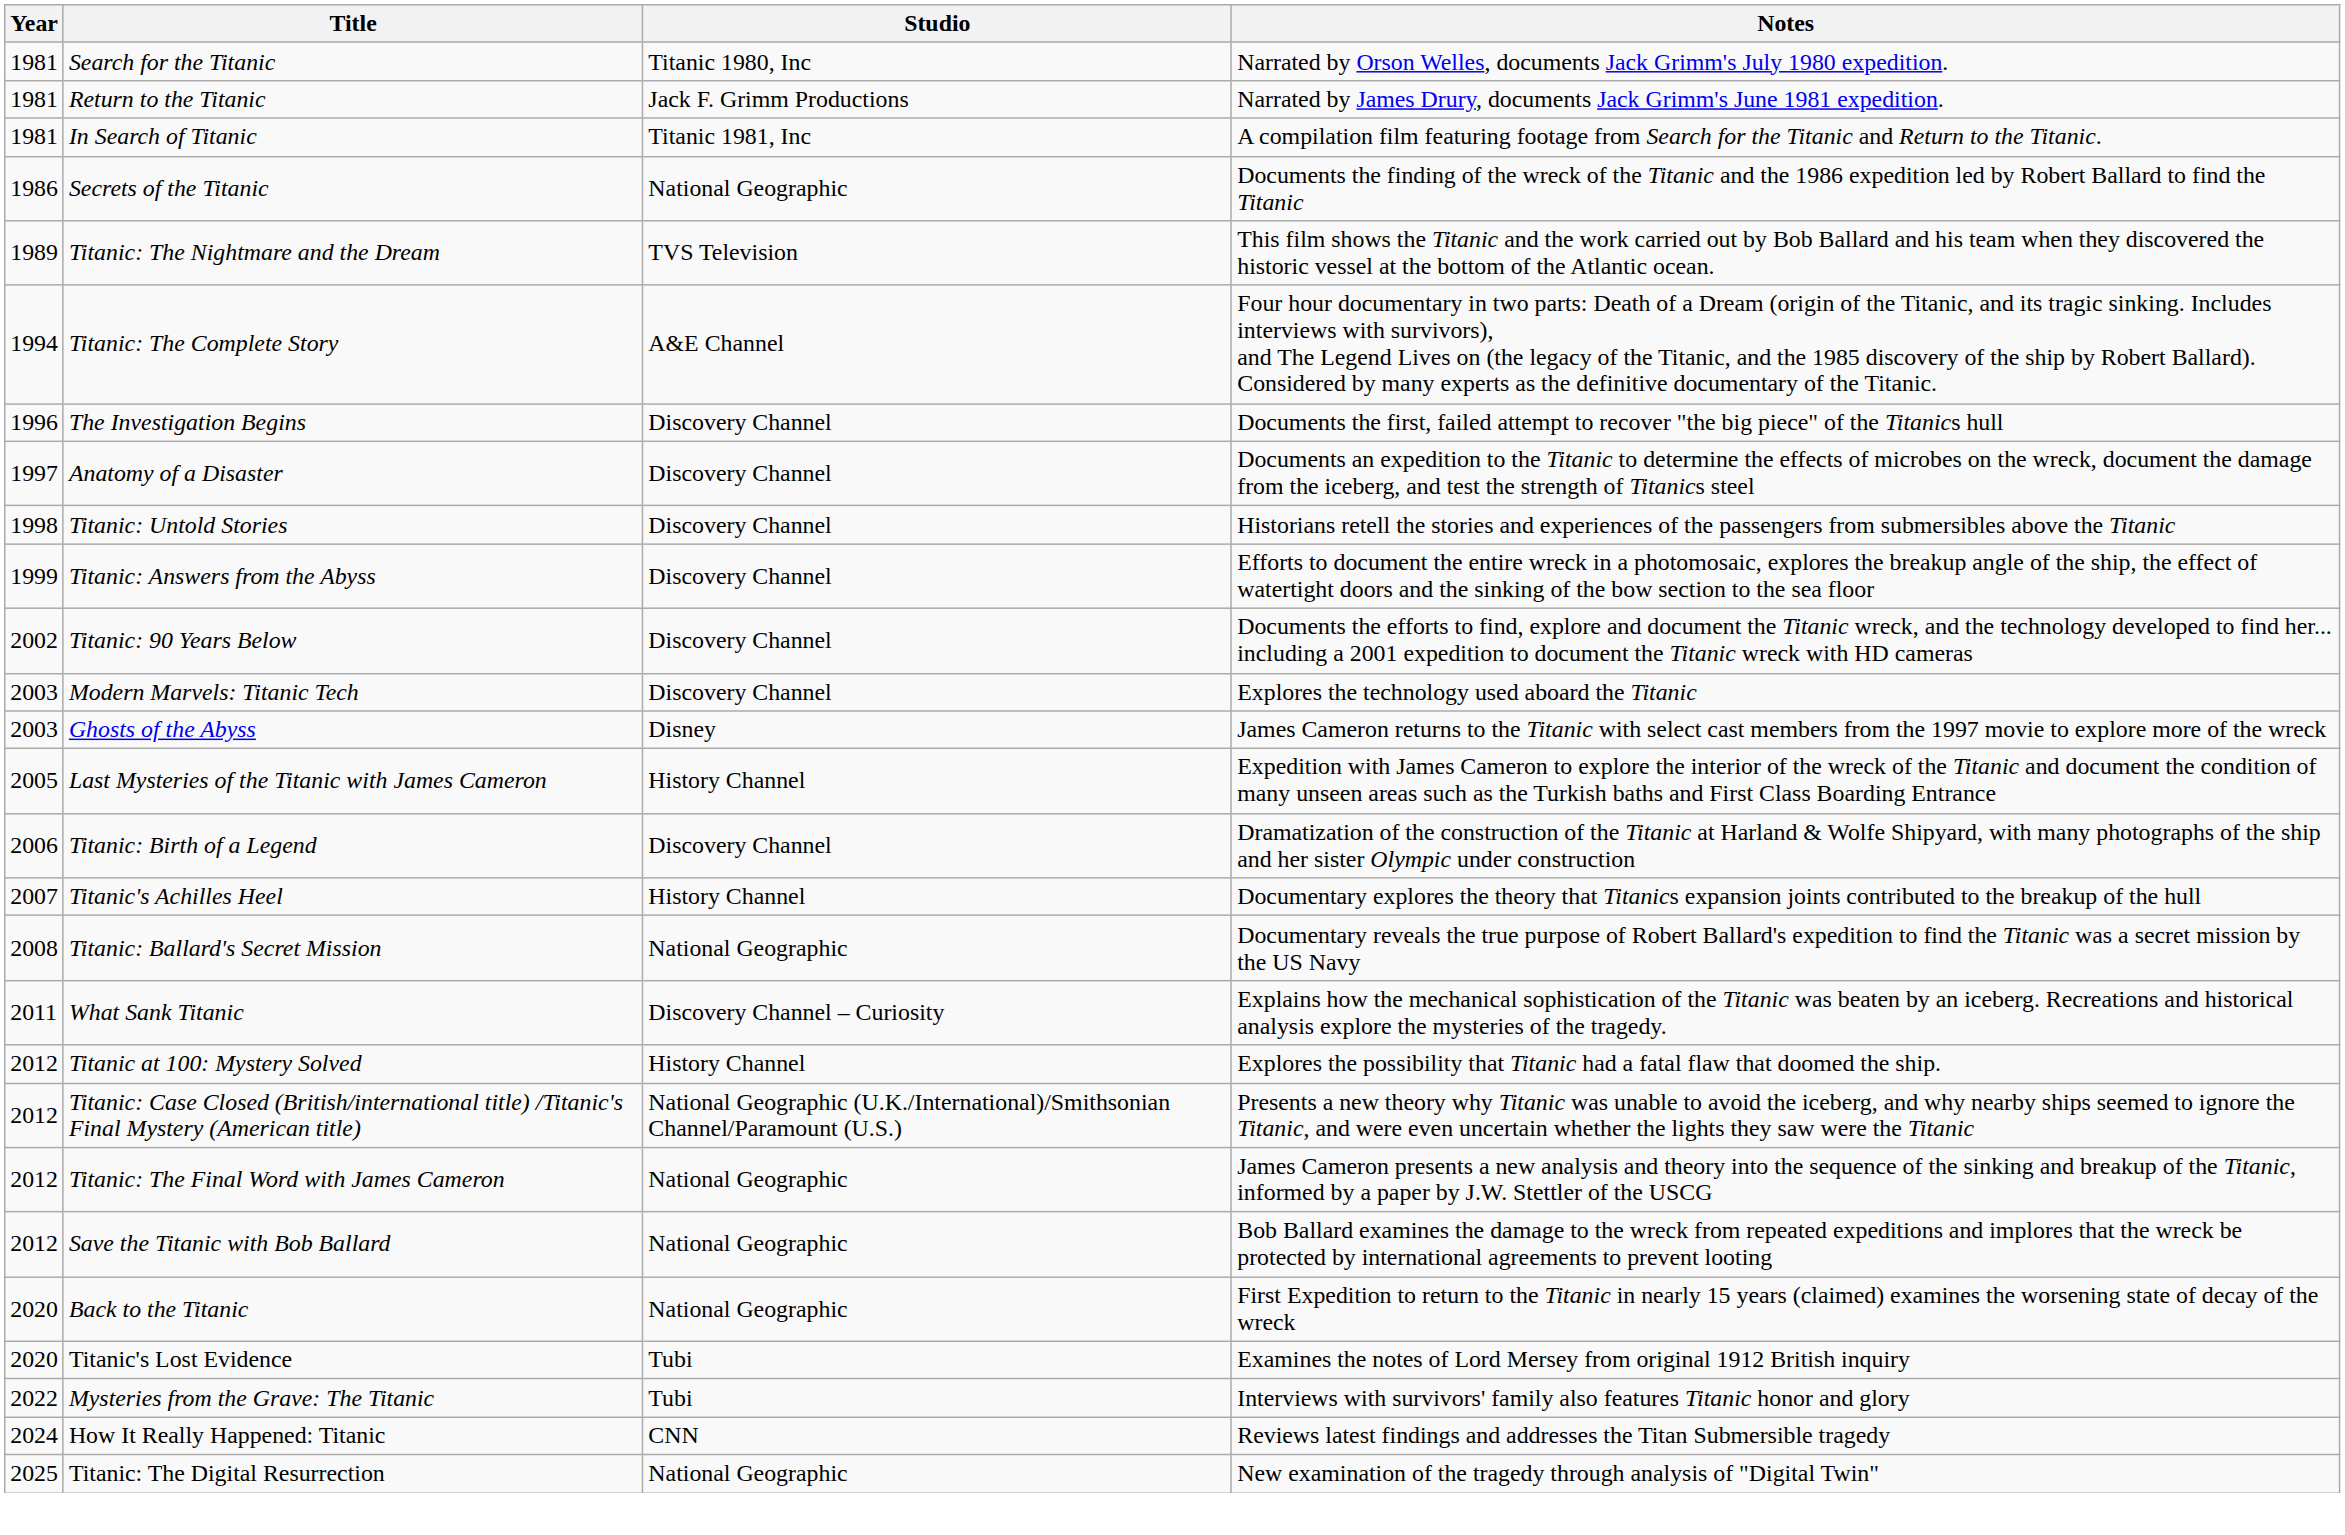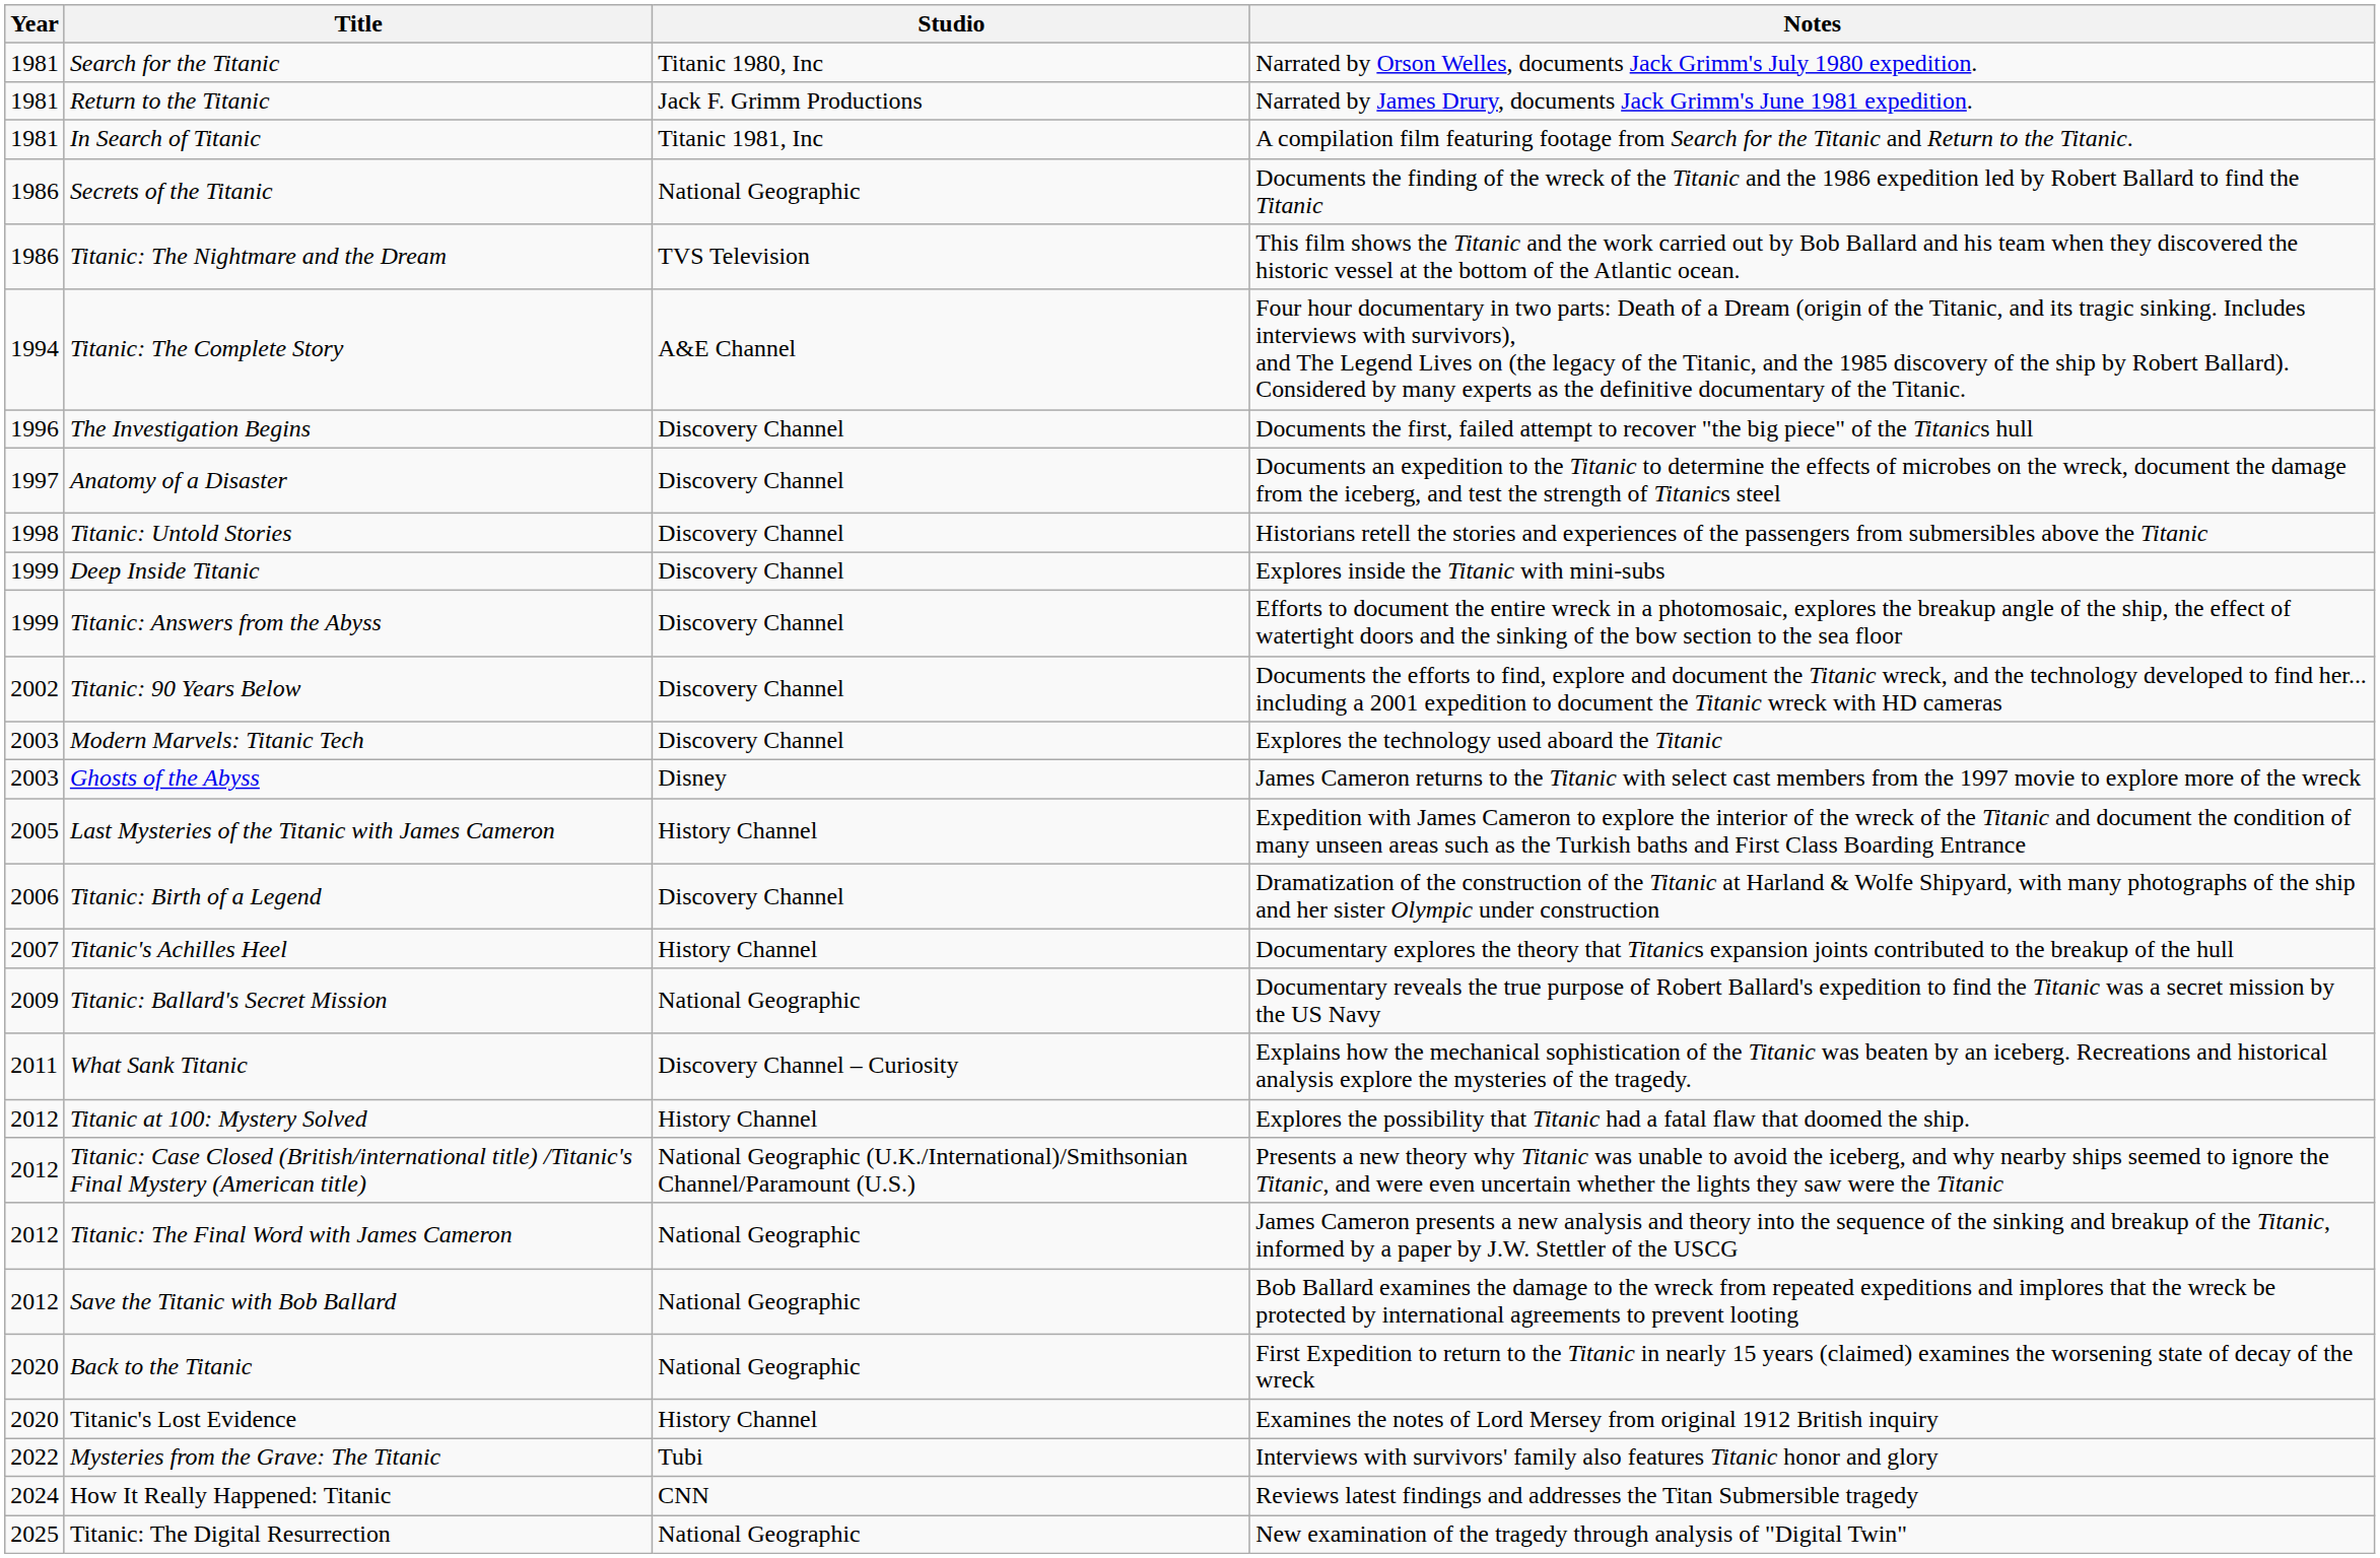 <table class="wikitable">
 <tr>
 <th>Year</th>
 <th>Title</th>
 <th>Studio</th>
 <th>Notes</th>
 </tr>
 <tr>
 <td>1981</td>
 <td><em>Search for the Titanic</em></td>
 <td>Titanic 1980, Inc</td>
 <td>Narrated by <a href='#'>Orson Welles</a>, documents <a href='#'>Jack Grimm's July 1980 expedition</a>.</td>
 </tr>
 <tr>
 <td>1981</td>
 <td><em>Return to the Titanic</em></td>
 <td>Jack F. Grimm Productions</td>
 <td>Narrated by <a href='#'>James Drury</a>, documents <a href='#'>Jack Grimm's June 1981 expedition</a>.</td>
 </tr>
 <tr>
 <td>1981</td>
 <td><em>In Search of Titanic</em></td>
 <td>Titanic 1981, Inc</td>
 <td>A compilation film featuring footage from <em>Search for the Titanic</em> and <em>Return to the Titanic</em>.</td>
 </tr>
 <tr>
 <td>1986</td>
 <td><em>Secrets of the Titanic</em></td>
 <td>National Geographic</td>
 <td>Documents the finding of the wreck of the <em>Titanic</em> and the 1986 expedition led by Robert Ballard to find the <em>Titanic</em></td>
 </tr>
 <tr>
-<td>1989</td>
+<td>1986</td>
 <td><em>Titanic: The Nightmare and the Dream</em></td>
 <td>TVS Television</td>
 <td>This film shows the <em>Titanic</em> and the work carried out by Bob Ballard and his team when they discovered the historic vessel at the bottom of the Atlantic ocean.</td>
 </tr>
 <tr>
 <td>1994</td>
 <td><em>Titanic: The Complete Story</em></td>
 <td>A&E Channel</td>
 <td>Four hour documentary in two parts: Death of a Dream (origin of the Titanic, and its tragic sinking. Includes interviews with survivors),<br>and The Legend Lives on (the legacy of the Titanic, and the 1985 discovery of the ship by Robert Ballard). Considered by many experts as the definitive documentary of the Titanic.</td>
 </tr>
 <tr>
 <td>1996</td>
 <td><em>The Investigation Begins</em></td>
 <td>Discovery Channel</td>
 <td>Documents the first, failed attempt to recover "the big piece" of the <em>Titanic</em>s hull</td>
 </tr>
 <tr>
 <td>1997</td>
 <td><em>Anatomy of a Disaster</em></td>
 <td>Discovery Channel</td>
 <td>Documents an expedition to the <em>Titanic</em> to determine the effects of microbes on the wreck, document the damage from the iceberg, and test the strength of <em>Titanic</em>s steel</td>
 </tr>
 <tr>
 <td>1998</td>
 <td><em>Titanic: Untold Stories</em></td>
 <td>Discovery Channel</td>
 <td>Historians retell the stories and experiences of the passengers from submersibles above the <em>Titanic</em></td>
+</tr>
+<tr>
+<td>1999</td>
+<td><em>Deep Inside Titanic</em></td>
+<td>Discovery Channel</td>
+<td>Explores inside the <em>Titanic</em> with mini-subs</td>
 </tr>
 <tr>
 <td>1999</td>
 <td><em>Titanic: Answers from the Abyss</em></td>
 <td>Discovery Channel</td>
 <td>Efforts to document the entire wreck in a photomosaic, explores the breakup angle of the ship, the effect of watertight doors and the sinking of the bow section to the sea floor</td>
 </tr>
 <tr>
 <td>2002</td>
 <td><em>Titanic: 90 Years Below</em></td>
 <td>Discovery Channel</td>
 <td>Documents the efforts to find, explore and document the <em>Titanic</em> wreck, and the technology developed to find her... including a 2001 expedition to document the <em>Titanic</em> wreck with HD cameras</td>
 </tr>
 <tr>
 <td>2003</td>
 <td><em>Modern Marvels: Titanic Tech</em></td>
 <td>Discovery Channel</td>
 <td>Explores the technology used aboard the <em>Titanic</em></td>
 </tr>
 <tr>
 <td>2003</td>
 <td><em><a href='#'>Ghosts of the Abyss</a></em></td>
 <td>Disney</td>
 <td>James Cameron returns to the <em>Titanic</em> with select cast members from the 1997 movie to explore more of the wreck</td>
 </tr>
 <tr>
 <td>2005</td>
 <td><em>Last Mysteries of the Titanic with James Cameron</em></td>
 <td>History Channel</td>
 <td>Expedition with James Cameron to explore the interior of the wreck of the <em>Titanic</em> and document the condition of many unseen areas such as the Turkish baths and First Class Boarding Entrance</td>
 </tr>
 <tr>
 <td>2006</td>
 <td><em>Titanic: Birth of a Legend</em></td>
 <td>Discovery Channel</td>
 <td>Dramatization of the construction of the <em>Titanic</em> at Harland & Wolfe Shipyard, with many photographs of the ship and her sister <em>Olympic</em> under construction</td>
 </tr>
 <tr>
 <td>2007</td>
 <td><em>Titanic's Achilles Heel</em></td>
 <td>History Channel</td>
 <td>Documentary explores the theory that <em>Titanic</em>s expansion joints contributed to the breakup of the hull<br></td>
 </tr>
 <tr>
-<td>2008</td>
+<td>2009</td>
 <td><em>Titanic: Ballard's Secret Mission</em></td>
 <td>National Geographic</td>
 <td>Documentary reveals the true purpose of Robert Ballard's expedition to find the <em>Titanic</em> was a secret mission by the US Navy</td>
 </tr>
 <tr>
 <td>2011</td>
 <td><em>What Sank Titanic</em></td>
 <td>Discovery Channel – Curiosity</td>
 <td>Explains how the mechanical sophistication of the <em>Titanic</em> was beaten by an iceberg. Recreations and historical analysis explore the mysteries of the tragedy.</td>
 </tr>
 <tr>
 <td>2012</td>
 <td><em>Titanic at 100: Mystery Solved</em></td>
 <td>History Channel</td>
 <td>Explores the possibility that <em>Titanic</em> had a fatal flaw that doomed the ship.</td>
 </tr>
 <tr>
 <td>2012</td>
 <td><em>Titanic: Case Closed (British/international title) /Titanic's Final Mystery (American title)</em></td>
 <td>National Geographic (U.K./International)/Smithsonian Channel/Paramount (U.S.)</td>
 <td>Presents a new theory why <em>Titanic</em> was unable to avoid the iceberg, and why nearby ships seemed to ignore the <em>Titanic</em>, and were even uncertain whether the lights they saw were the <em>Titanic</em></td>
 </tr>
 <tr>
 <td>2012</td>
 <td><em>Titanic: The Final Word with James Cameron</em></td>
 <td>National Geographic</td>
 <td>James Cameron presents a new analysis and theory into the sequence of the sinking and breakup of the <em>Titanic</em>, informed by a paper by J.W. Stettler of the USCG</td>
 </tr>
 <tr>
 <td>2012</td>
 <td><em>Save the Titanic with Bob Ballard</em></td>
 <td>National Geographic</td>
 <td>Bob Ballard examines the damage to the wreck from repeated expeditions and implores that the wreck be protected by international agreements to prevent looting</td>
 </tr>
 <tr>
 <td>2020</td>
 <td><em>Back to the Titanic</em></td>
 <td>National Geographic</td>
 <td>First Expedition to return to the <em>Titanic</em> in nearly 15 years (claimed) examines the worsening state of decay of the wreck</td>
 </tr>
 <tr>
 <td>2020</td>
 <td>Titanic's Lost Evidence</td>
-<td>Tubi</td>
+<td>History Channel</td>
 <td>Examines the notes of Lord Mersey from original 1912 British inquiry</td>
 </tr>
 <tr>
 <td>2022</td>
 <td><em>Mysteries from the Grave: The Titanic</em></td>
 <td>Tubi</td>
 <td>Interviews with survivors' family also features <em>Titanic</em> honor and glory</td>
 </tr>
 <tr>
 <td>2024</td>
 <td>How It Really Happened: Titanic</td>
 <td>CNN</td>
 <td>Reviews latest findings and addresses the Titan Submersible tragedy</td>
 </tr>
 <tr>
 <td>2025</td>
 <td>Titanic: The Digital Resurrection</td>
 <td>National Geographic</td>
 <td>New examination of the tragedy through analysis of "Digital Twin"</td>
 </tr>
 </table>
